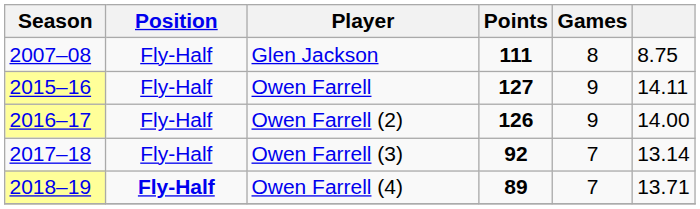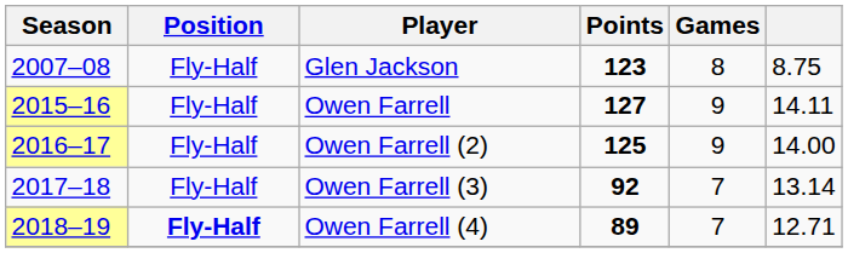 <table class="wikitable sticky-header">
 <tr>
 <th width=70>Season</th>
 <th width=100><a href='#'>Position</a></th>
 <th width=170>Player</th>
 <th>Points</th>
 <th>Games</th>
 <th></th>
 </tr>
 <tr>
 <td><a href='#'>2007–08</a></td>
 <td align=center><a href='#'>Fly-Half</a></td>
 <td> <a href='#'>Glen Jackson</a></td>
-<td align=center><strong>111</strong></td>
+<td align=center><strong>123</strong></td>
 <td align=center>8</td>
 <td>8.75</td>
 </tr>
 <tr>
 <td style="background:#FFFF99"><a href='#'>2015–16</a></td>
 <td align=center><a href='#'>Fly-Half</a></td>
 <td> <a href='#'>Owen Farrell</a></td>
 <td align=center><strong>127</strong></td>
 <td align=center>9</td>
 <td>14.11</td>
 </tr>
 <tr>
 <td style="background:#FFFF99"><a href='#'>2016–17</a></td>
 <td align=center><a href='#'>Fly-Half</a></td>
 <td> <a href='#'>Owen Farrell</a> (2)</td>
-<td align=center><strong>126</strong></td>
+<td align=center><strong>125</strong></td>
 <td align=center>9</td>
 <td>14.00</td>
 </tr>
 <tr>
 <td><a href='#'>2017–18</a></td>
 <td align=center><a href='#'>Fly-Half</a></td>
 <td> <a href='#'>Owen Farrell</a> (3)</td>
 <td align=center><strong>92</strong></td>
 <td align=center>7</td>
 <td>13.14</td>
 </tr>
 <tr>
 <td style="background:#FFFF99"><a href='#'>2018–19</a></td>
 <td align=center><strong><a href='#'>Fly-Half</a></strong></td>
 <td> <a href='#'>Owen Farrell</a> (4)</td>
 <td align=center><strong>89</strong></td>
 <td align=center>7</td>
-<td>13.71</td>
+<td>12.71</td>
 </tr>
 <tr>
 </tr>
 </table>
